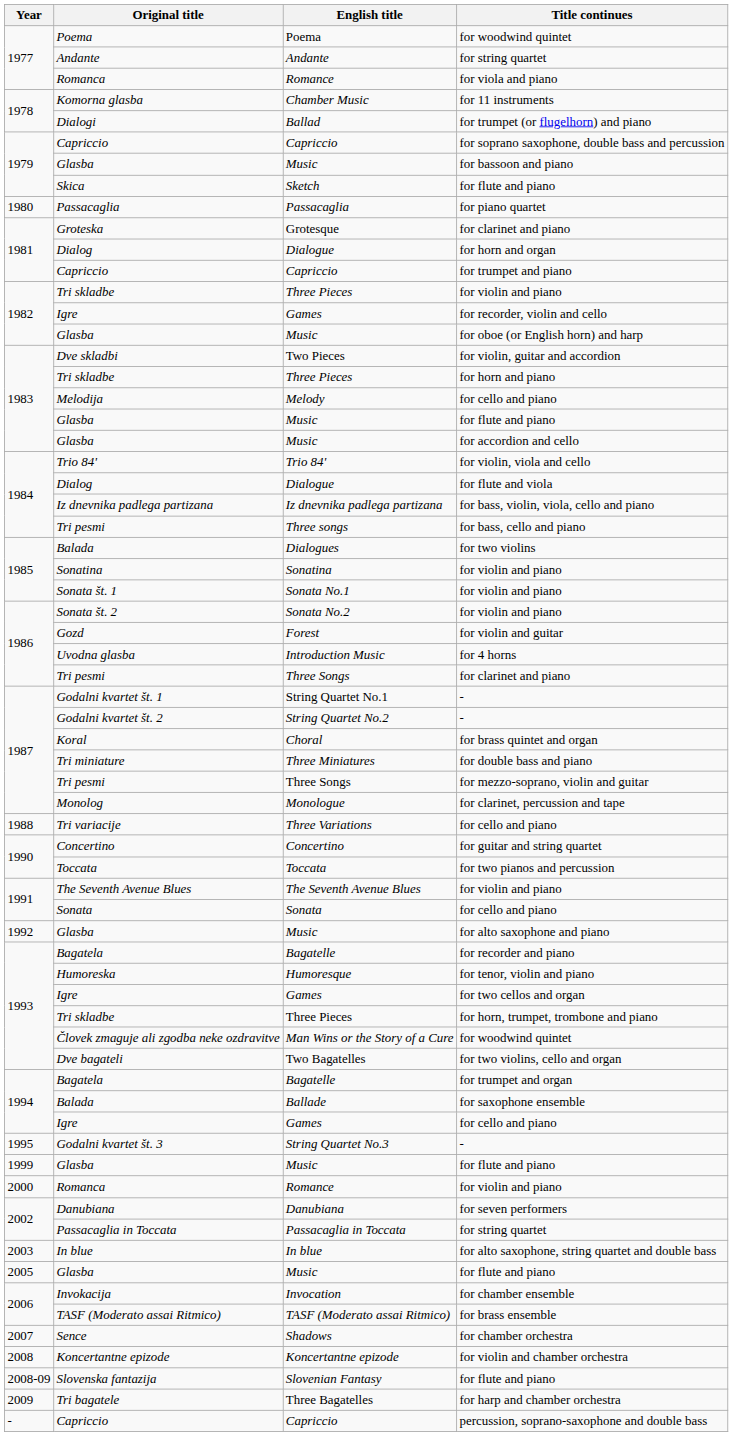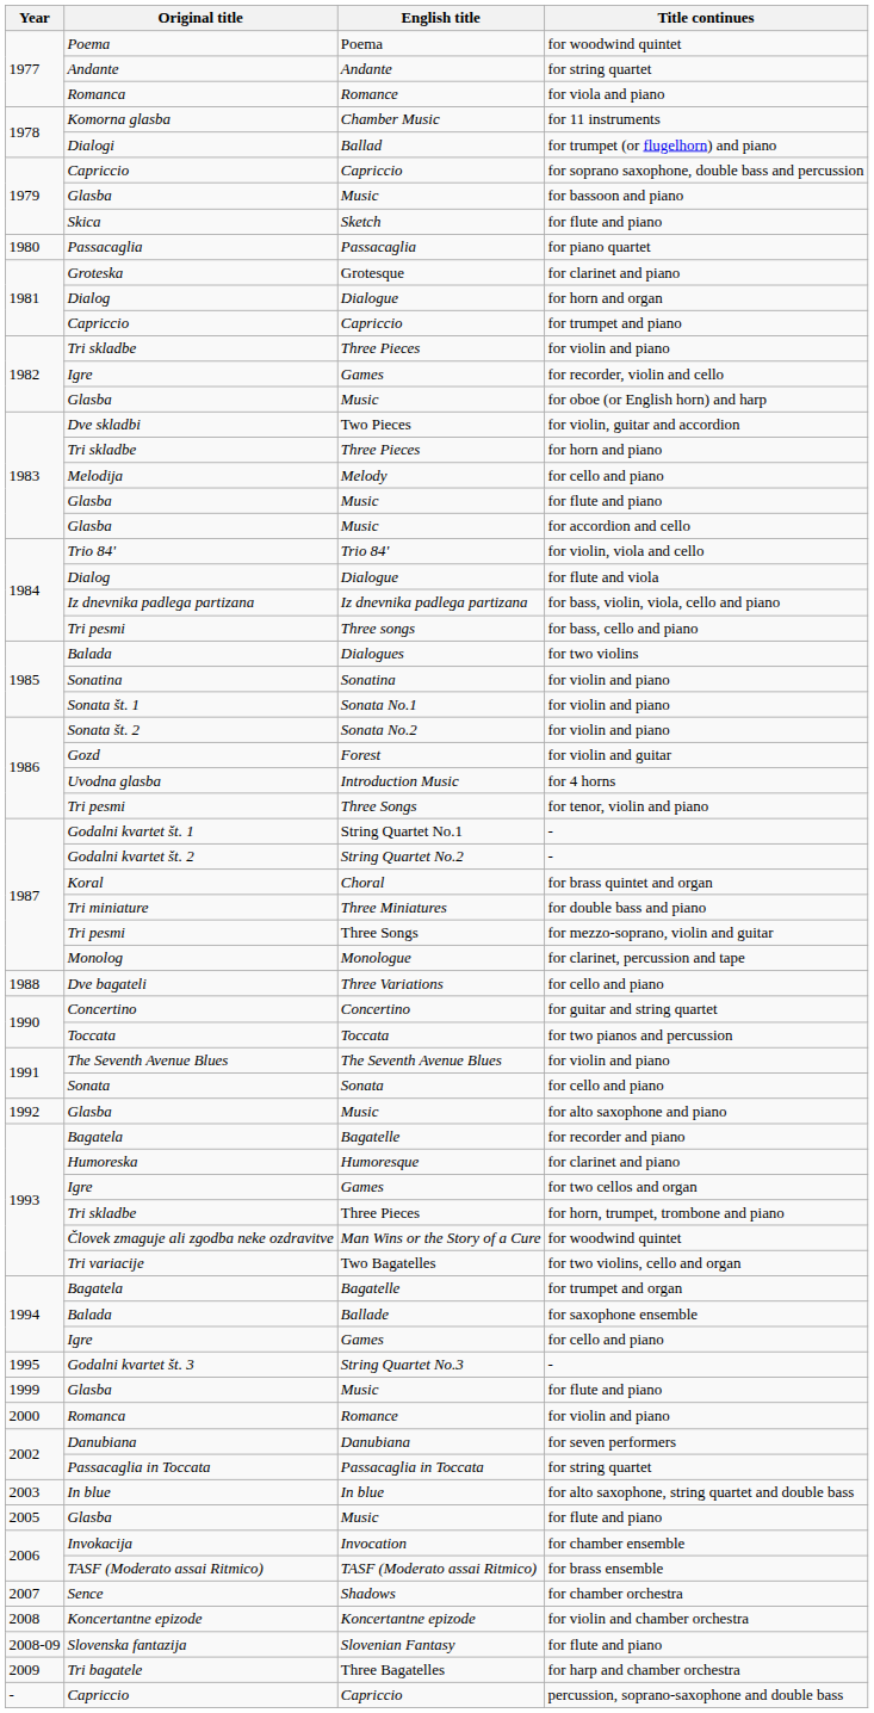 <table class="wikitable" style="font-size: 95%;">
 <tr>
 <th>Year</th>
 <th>Original title</th>
 <th>English title</th>
 <th>Title continues</th>
 </tr>
 <tr>
 <td rowspan="3">1977</td>
 <td><em>Poema</em></td>
 <td>Poema</td>
 <td>for woodwind quintet</td>
 </tr>
 <tr>
 <td><em>Andante</em></td>
 <td><em>Andante</em></td>
 <td>for string quartet</td>
 </tr>
 <tr>
 <td><em>Romanca</em></td>
 <td><em>Romance</em></td>
 <td>for viola and piano</td>
 </tr>
 <tr>
 <td rowspan="2">1978</td>
 <td><em>Komorna glasba</em></td>
 <td><em>Chamber Music</em></td>
 <td>for 11 instruments</td>
 </tr>
 <tr>
 <td><em>Dialogi</em></td>
 <td><em>Ballad</em></td>
 <td>for trumpet (or <a href='#'>flugelhorn</a>) and piano</td>
 </tr>
 <tr>
 <td rowspan="3">1979</td>
 <td><em>Capriccio</em></td>
 <td><em>Capriccio</em></td>
 <td>for soprano saxophone, double bass and percussion</td>
 </tr>
 <tr>
 <td><em>Glasba</em></td>
 <td><em>Music</em></td>
 <td>for bassoon and piano</td>
 </tr>
 <tr>
 <td><em>Skica</em></td>
 <td><em>Sketch</em></td>
 <td>for flute and piano</td>
 </tr>
 <tr>
 <td>1980</td>
 <td><em>Passacaglia</em></td>
 <td><em>Passacaglia</em></td>
 <td>for piano quartet</td>
 </tr>
 <tr>
 <td rowspan="3">1981</td>
 <td><em>Groteska</em></td>
 <td>Grotesque</td>
 <td>for clarinet and piano</td>
 </tr>
 <tr>
 <td><em>Dialog</em></td>
 <td><em>Dialogue</em></td>
 <td>for horn and organ</td>
 </tr>
 <tr>
 <td><em>Capriccio</em></td>
 <td><em>Capriccio</em></td>
 <td>for trumpet and piano</td>
 </tr>
 <tr>
 <td rowspan="3">1982</td>
 <td><em>Tri skladbe</em></td>
 <td><em>Three Pieces</em></td>
 <td>for violin and piano</td>
 </tr>
 <tr>
 <td><em>Igre</em></td>
 <td><em>Games</em></td>
 <td>for recorder, violin and cello</td>
 </tr>
 <tr>
 <td><em>Glasba</em></td>
 <td><em>Music</em></td>
 <td>for oboe (or English horn) and harp</td>
 </tr>
 <tr>
 <td rowspan="5">1983</td>
 <td><em>Dve skladbi</em></td>
 <td>Two Pieces</td>
 <td>for violin, guitar and accordion</td>
 </tr>
 <tr>
 <td><em>Tri skladbe</em></td>
 <td><em>Three Pieces</em></td>
 <td>for horn and piano</td>
 </tr>
 <tr>
 <td><em>Melodija</em></td>
 <td><em>Melody</em></td>
 <td>for cello and piano</td>
 </tr>
 <tr>
 <td><em>Glasba</em></td>
 <td><em>Music</em></td>
 <td>for flute and piano</td>
 </tr>
 <tr>
 <td><em>Glasba</em></td>
 <td><em>Music</em></td>
 <td>for accordion and cello</td>
 </tr>
 <tr>
 <td rowspan="4">1984</td>
 <td><em>Trio 84' </em></td>
 <td><em>Trio 84' </em></td>
 <td>for violin, viola and cello</td>
 </tr>
 <tr>
 <td><em>Dialog</em></td>
 <td><em>Dialogue</em></td>
 <td>for flute and viola</td>
 </tr>
 <tr>
 <td><em>Iz dnevnika padlega partizana</em></td>
 <td><em>Iz dnevnika padlega partizana</em></td>
 <td>for bass, violin, viola, cello and piano</td>
 </tr>
 <tr>
 <td><em>Tri pesmi</em></td>
 <td><em>Three songs</em></td>
 <td>for bass, cello and piano</td>
 </tr>
 <tr>
 <td rowspan="3">1985</td>
 <td><em>Balada</em></td>
 <td><em>Dialogues</em></td>
 <td>for two violins</td>
 </tr>
 <tr>
 <td><em>Sonatina</em></td>
 <td><em>Sonatina</em></td>
 <td>for violin and piano</td>
 </tr>
 <tr>
 <td><em>Sonata št. 1</em></td>
 <td><em>Sonata No.1</em></td>
 <td>for violin and piano</td>
 </tr>
 <tr>
 <td rowspan="4">1986</td>
 <td><em>Sonata št. 2</em></td>
 <td><em>Sonata No.2</em></td>
 <td>for violin and piano</td>
 </tr>
 <tr>
 <td><em>Gozd</em></td>
 <td><em>Forest</em></td>
 <td>for violin and guitar</td>
 </tr>
 <tr>
 <td><em>Uvodna glasba</em></td>
 <td><em>Introduction Music</em></td>
 <td>for 4 horns</td>
 </tr>
 <tr>
 <td><em>Tri pesmi</em></td>
 <td><em>Three Songs</em></td>
-<td>for clarinet and piano</td>
+<td>for tenor, violin and piano</td>
 </tr>
 <tr>
 <td rowspan="6">1987</td>
 <td><em>Godalni kvartet št. 1</em></td>
 <td>String Quartet No.1</td>
 <td>-</td>
 </tr>
 <tr>
 <td><em>Godalni kvartet št. 2</em></td>
 <td><em>String Quartet No.2</em></td>
 <td>-</td>
 </tr>
 <tr>
 <td><em>Koral</em></td>
 <td><em>Choral</em></td>
 <td>for brass quintet and organ</td>
 </tr>
 <tr>
 <td><em>Tri miniature</em></td>
 <td><em>Three Miniatures</em></td>
 <td>for double bass and piano</td>
 </tr>
 <tr>
 <td><em>Tri pesmi</em></td>
 <td>Three Songs</td>
 <td>for mezzo-soprano, violin and guitar</td>
 </tr>
 <tr>
 <td><em>Monolog</em></td>
 <td><em>Monologue</em></td>
 <td>for clarinet, percussion and tape</td>
 </tr>
 <tr>
 <td>1988</td>
-<td><em>Tri variacije</em></td>
+<td><em>Dve bagateli</em></td>
 <td><em>Three Variations</em></td>
 <td>for cello and piano</td>
 </tr>
 <tr>
 <td rowspan="2">1990</td>
 <td><em>Concertino</em></td>
 <td><em>Concertino</em></td>
 <td>for guitar and string quartet</td>
 </tr>
 <tr>
 <td><em>Toccata</em></td>
 <td><em>Toccata</em></td>
 <td>for two pianos and percussion</td>
 </tr>
 <tr>
 <td rowspan="2">1991</td>
 <td><em>The Seventh Avenue Blues</em></td>
 <td><em>The Seventh Avenue Blues</em></td>
 <td>for violin and piano</td>
 </tr>
 <tr>
 <td><em>Sonata</em></td>
 <td><em>Sonata</em></td>
 <td>for cello and piano</td>
 </tr>
 <tr>
 <td>1992</td>
 <td><em>Glasba</em></td>
 <td><em>Music</em></td>
 <td>for alto saxophone and piano</td>
 </tr>
 <tr>
 <td rowspan="6">1993</td>
 <td><em>Bagatela</em></td>
 <td><em>Bagatelle</em></td>
 <td>for recorder and piano</td>
 </tr>
 <tr>
 <td><em>Humoreska</em></td>
 <td><em>Humoresque</em></td>
-<td>for tenor, violin and piano</td>
+<td>for clarinet and piano</td>
 </tr>
 <tr>
 <td><em>Igre</em></td>
 <td><em>Games</em></td>
 <td>for two cellos and organ</td>
 </tr>
 <tr>
 <td><em>Tri skladbe</em></td>
 <td>Three Pieces</td>
 <td>for horn, trumpet, trombone and piano</td>
 </tr>
 <tr>
 <td><em>Človek zmaguje ali zgodba neke ozdravitve</em></td>
 <td><em>Man Wins or the Story of a Cure</em></td>
 <td>for woodwind quintet</td>
 </tr>
 <tr>
-<td><em>Dve bagateli</em></td>
+<td><em>Tri variacije</em></td>
 <td>Two Bagatelles</td>
 <td>for two violins, cello and organ</td>
 </tr>
 <tr>
 <td rowspan="3">1994</td>
 <td><em>Bagatela</em></td>
 <td><em>Bagatelle</em></td>
 <td>for trumpet and organ</td>
 </tr>
 <tr>
 <td><em>Balada</em></td>
 <td><em>Ballade</em></td>
 <td>for saxophone ensemble</td>
 </tr>
 <tr>
 <td><em>Igre</em></td>
 <td><em>Games</em></td>
 <td>for cello and piano</td>
 </tr>
 <tr>
 <td>1995</td>
 <td><em>Godalni kvartet št. 3</em></td>
 <td><em>String Quartet No.3</em></td>
 <td>-</td>
 </tr>
 <tr>
 <td>1999</td>
 <td><em>Glasba</em></td>
 <td><em>Music</em></td>
 <td>for flute and piano</td>
 </tr>
 <tr>
 <td>2000</td>
 <td><em>Romanca</em></td>
 <td><em>Romance</em></td>
 <td>for violin and piano</td>
 </tr>
 <tr>
 <td rowspan="2">2002</td>
 <td><em>Danubiana</em></td>
 <td><em>Danubiana</em></td>
 <td>for seven performers</td>
 </tr>
 <tr>
 <td><em>Passacaglia in Toccata</em></td>
 <td><em>Passacaglia in Toccata</em></td>
 <td>for string quartet</td>
 </tr>
 <tr>
 <td>2003</td>
 <td><em>In blue</em></td>
 <td><em>In blue</em></td>
 <td>for alto saxophone, string quartet and double bass</td>
 </tr>
 <tr>
 <td>2005</td>
 <td><em>Glasba</em></td>
 <td><em>Music</em></td>
 <td>for flute and piano</td>
 </tr>
 <tr>
 <td rowspan="2">2006</td>
 <td><em>Invokacija</em></td>
 <td><em>Invocation</em></td>
 <td>for chamber ensemble</td>
 </tr>
 <tr>
 <td><em>TASF (Moderato assai Ritmico)</em></td>
 <td><em>TASF (Moderato assai Ritmico)</em></td>
 <td>for brass ensemble</td>
 </tr>
 <tr>
 <td>2007</td>
 <td><em>Sence</em></td>
 <td><em>Shadows</em></td>
 <td>for chamber orchestra</td>
 </tr>
 <tr>
 <td>2008</td>
 <td><em>Koncertantne epizode</em></td>
 <td><em>Koncertantne epizode</em></td>
 <td>for violin and chamber orchestra</td>
 </tr>
 <tr>
 <td>2008-09</td>
 <td><em>Slovenska fantazija</em></td>
 <td><em>Slovenian Fantasy</em></td>
 <td>for flute and piano</td>
 </tr>
 <tr>
 <td>2009</td>
 <td><em>Tri bagatele</em></td>
 <td>Three Bagatelles</td>
 <td>for harp and chamber orchestra</td>
 </tr>
 <tr>
 <td>-</td>
 <td><em>Capriccio</em></td>
 <td><em>Capriccio</em></td>
 <td>percussion, soprano-saxophone and double bass</td>
 </tr>
 </table>
